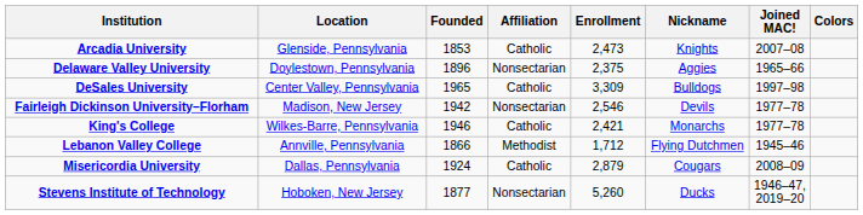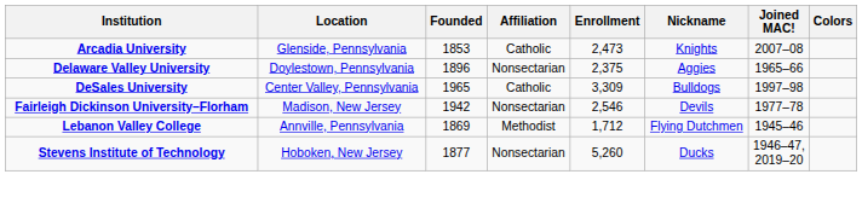 <table class="wikitable sortable" style="text-align:center;" width=1100>
 <tr>
 <th>Institution</th>
 <th>Location</th>
 <th>Founded</th>
 <th>Affiliation</th>
 <th>Enrollment</th>
 <th>Nickname</th>
 <th>Joined<br>MAC!</th>
 <th>Colors</th>
 </tr>
 <tr>
 <td><strong><a href='#'>Arcadia University</a></strong></td>
 <td><a href='#'>Glenside, Pennsylvania</a></td>
 <td>1853</td>
 <td>Catholic</td>
 <td>2,473</td>
 <td><a href='#'>Knights</a></td>
 <td>2007–08</td>
 <td style="text-align:right;"></td>
 </tr>
 <tr>
 <td><strong><a href='#'>Delaware Valley University</a></strong></td>
 <td><a href='#'>Doylestown, Pennsylvania</a></td>
 <td>1896</td>
 <td>Nonsectarian</td>
 <td>2,375</td>
 <td><a href='#'>Aggies</a></td>
 <td>1965–66</td>
 <td style="text-align:right;"></td>
 </tr>
 <tr>
 <td><strong><a href='#'>DeSales University</a></strong></td>
 <td><a href='#'>Center Valley, Pennsylvania</a></td>
 <td>1965</td>
 <td>Catholic</td>
 <td>3,309</td>
 <td><a href='#'>Bulldogs</a></td>
 <td>1997–98</td>
 <td style="text-align:right;"></td>
 </tr>
 <tr>
 <td><strong><a href='#'>Fairleigh Dickinson University–Florham</a></strong></td>
 <td><a href='#'>Madison, New Jersey</a></td>
 <td>1942</td>
 <td>Nonsectarian</td>
 <td>2,546</td>
 <td><a href='#'>Devils</a></td>
 <td>1977–78</td>
 <td style="text-align:right;"></td>
 </tr>
 <tr>
-<td><strong><a href='#'>King's College</a></strong></td>
-<td><a href='#'>Wilkes-Barre, Pennsylvania</a></td>
-<td>1946</td>
-<td>Catholic</td>
-<td>2,421</td>
-<td><a href='#'>Monarchs</a></td>
-<td>1977–78</td>
-<td style="text-align:right;"></td>
-</tr>
-<tr>
 <td><strong><a href='#'>Lebanon Valley College</a></strong></td>
 <td><a href='#'>Annville, Pennsylvania</a></td>
-<td>1866</td>
+<td>1869</td>
 <td>Methodist</td>
 <td>1,712</td>
 <td><a href='#'>Flying Dutchmen</a></td>
 <td>1945–46</td>
-<td style="text-align:right;"></td>
-</tr>
-<tr>
-<td><strong><a href='#'>Misericordia University</a></strong></td>
-<td><a href='#'>Dallas, Pennsylvania</a></td>
-<td>1924</td>
-<td>Catholic</td>
-<td>2,879</td>
-<td><a href='#'>Cougars</a></td>
-<td>2008–09</td>
 <td style="text-align:right;"></td>
 </tr>
 <tr>
 <td><strong><a href='#'>Stevens Institute of Technology</a></strong></td>
 <td><a href='#'>Hoboken, New Jersey</a></td>
 <td>1877</td>
 <td>Nonsectarian</td>
 <td>5,260</td>
 <td><a href='#'>Ducks</a></td>
 <td>1946–47,<br>2019–20</td>
 <td style="text-align:right;"></td>
 </tr>
 </table>
